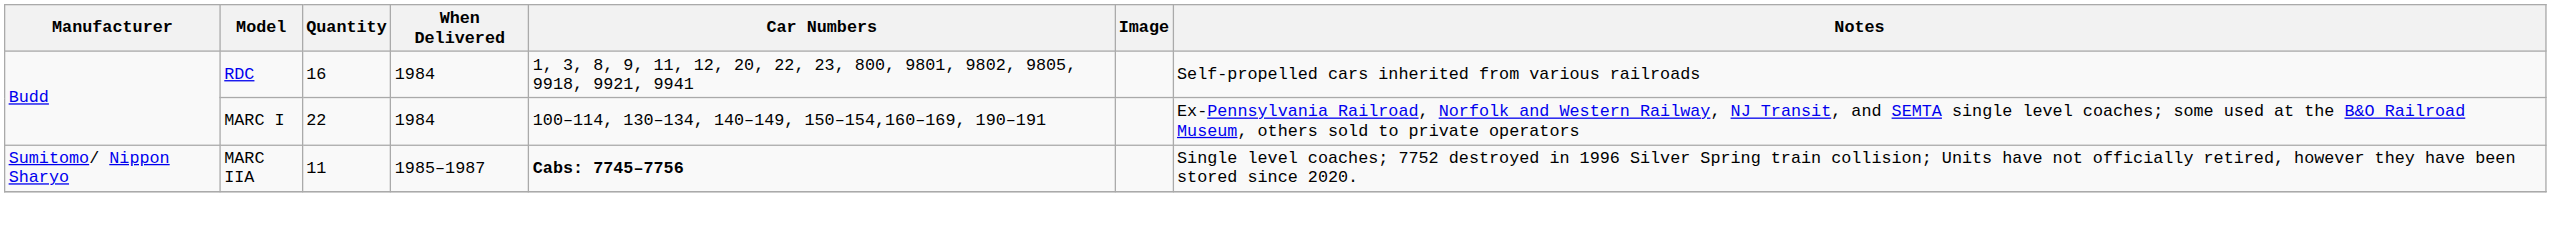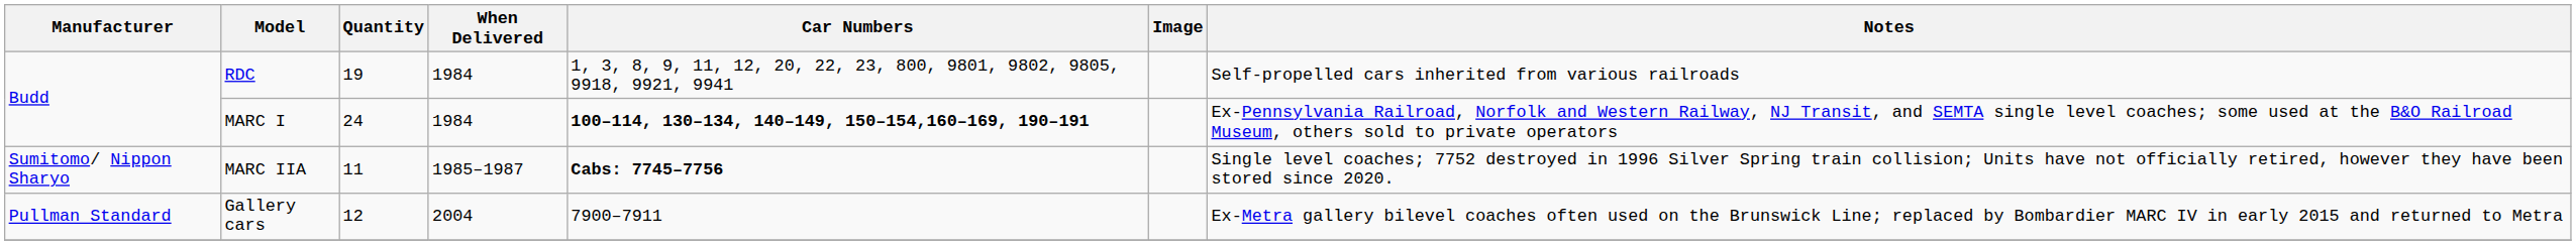 <table class="wikitable">
 <tr>
 <th>Manufacturer</th>
 <th>Model</th>
 <th>Quantity</th>
 <th>When Delivered</th>
 <th>Car Numbers</th>
 <th>Image</th>
 <th>Notes</th>
 </tr>
 <tr>
 <td rowspan="2"><a href='#'>Budd</a></td>
 <td><a href='#'>RDC</a></td>
-<td>16</td>
+<td>19</td>
 <td>1984</td>
 <td>1, 3, 8, 9, 11, 12, 20, 22, 23, 800, 9801, 9802, 9805, 9918, 9921, 9941</td>
 <td></td>
 <td>Self-propelled cars inherited from various railroads</td>
 </tr>
 <tr>
 <td>MARC I</td>
-<td>22</td>
+<td>24</td>
 <td>1984</td>
-<td>100–114, 130–134, 140–149, 150–154,160–169, 190–191</td>
+<td><strong>100–114, 130–134, 140–149, 150–154,160–169, 190–191</strong></td>
 <td></td>
 <td>Ex-<a href='#'>Pennsylvania Railroad</a>, <a href='#'>Norfolk and Western Railway</a>, <a href='#'>NJ Transit</a>, and <a href='#'>SEMTA</a> single level coaches; some used at the <a href='#'>B&O Railroad Museum</a>, others sold to private operators</td>
 </tr>
 <tr>
 <td><a href='#'>Sumitomo</a>/ <a href='#'>Nippon Sharyo</a></td>
 <td>MARC IIA</td>
 <td>11</td>
 <td>1985–1987</td>
 <td><strong>Cabs: 7745–7756</strong></td>
 <td></td>
 <td>Single level coaches; 7752 destroyed in 1996 Silver Spring train collision; Units have not officially retired, however they have been stored since 2020.</td>
 </tr>
 <tr>
+<td><a href='#'>Pullman Standard</a></td>
+<td>Gallery cars</td>
+<td>12</td>
+<td>2004</td>
+<td>7900–7911</td>
+<td></td>
+<td>Ex-<a href='#'>Metra</a> gallery bilevel coaches often used on the Brunswick Line; replaced by Bombardier MARC IV in early 2015 and returned to Metra</td>
+</tr>
+<tr>
 </tr>
 </table>
